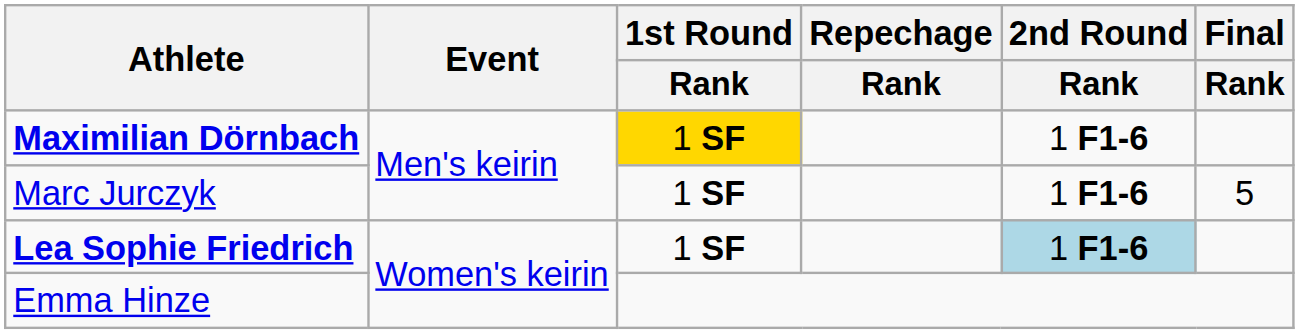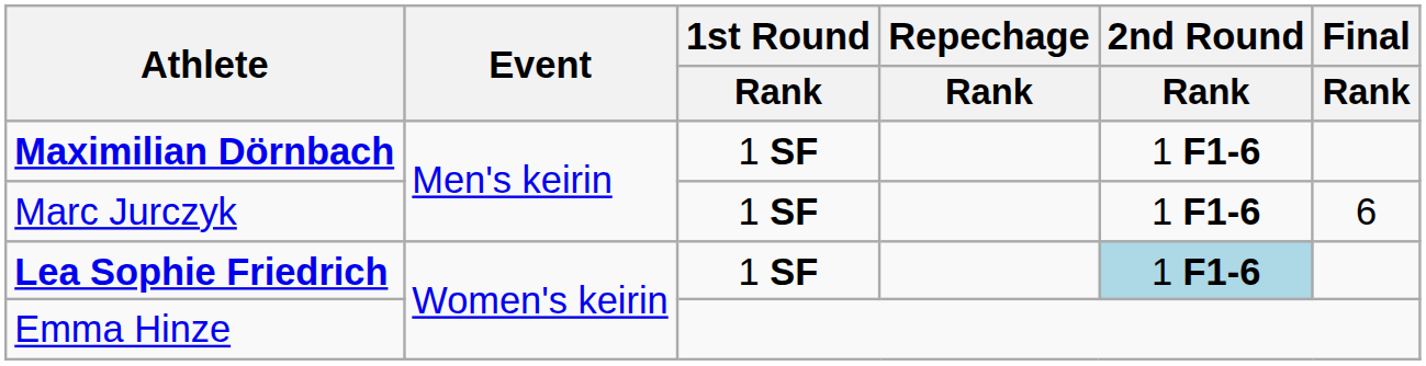 <table class="wikitable" style="font-size:90%">
 <tr>
 <th rowspan=2>Athlete</th>
 <th rowspan=2>Event</th>
 <th>1st Round</th>
 <th>Repechage</th>
 <th>2nd Round</th>
 <th>Final</th>
 </tr>
 <tr style="font-size:95%">
 <th>Rank</th>
 <th>Rank</th>
 <th>Rank</th>
 <th>Rank</th>
 </tr>
 <tr align=center>
 <td align=left><strong><a href='#'>Maximilian Dörnbach</a></strong></td>
 <td align=left rowspan=2><a href='#'>Men's keirin</a></td>
-<td style="background: gold;">1 <strong>SF</strong></td>
+<td>1 <strong>SF</strong></td>
 <td></td>
 <td>1 <strong>F1-6</strong></td>
 <td></td>
 </tr>
 <tr align=center>
 <td align=left><a href='#'>Marc Jurczyk</a></td>
 <td>1 <strong>SF</strong></td>
 <td></td>
 <td>1 <strong>F1-6</strong></td>
-<td>5</td>
+<td>6</td>
 </tr>
 <tr align=center>
 <td align=left><strong><a href='#'>Lea Sophie Friedrich</a></strong></td>
 <td align=left rowspan=2><a href='#'>Women's keirin</a></td>
 <td>1 <strong>SF</strong></td>
 <td></td>
 <td style="background: lightblue;">1 <strong>F1-6</strong></td>
 <td></td>
 </tr>
 <tr align=center>
 <td align=left><a href='#'>Emma Hinze</a></td>
 <td colspan=4></td>
 </tr>
 </table>
